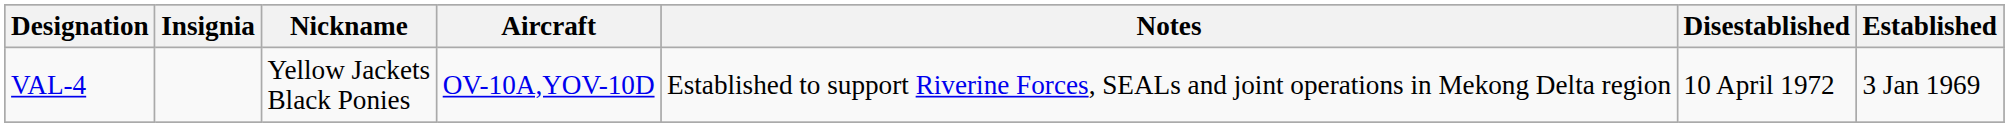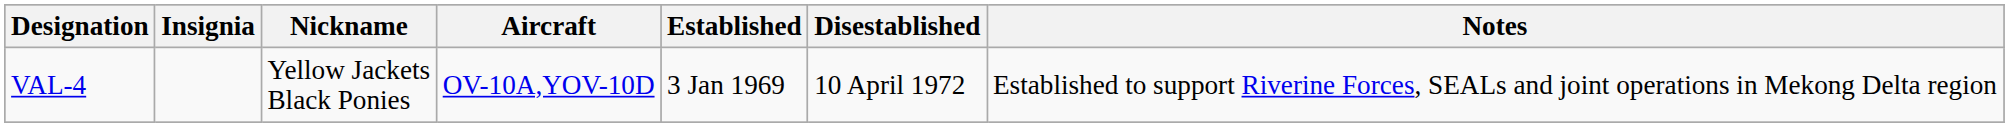 <table class="wikitable sortable">
 <tr>
 <th>Designation</th>
 <th>Insignia</th>
 <th>Nickname</th>
 <th>Aircraft</th>
+<th>Established</th>
+<th>Disestablished</th>
 <th>Notes</th>
-<th>Disestablished</th>
-<th>Established</th>
 </tr>
 <tr>
 <td><a href='#'>VAL-4</a></td>
 <td></td>
 <td>Yellow Jackets<br>Black Ponies</td>
 <td><a href='#'>OV-10A,YOV-10D</a></td>
+<td>3 Jan 1969</td>
+<td>10 April 1972</td>
 <td>Established to support <a href='#'>Riverine Forces</a>, SEALs and joint operations in Mekong Delta region</td>
-<td>10 April 1972</td>
-<td>3 Jan 1969</td>
 </tr>
 </table>
